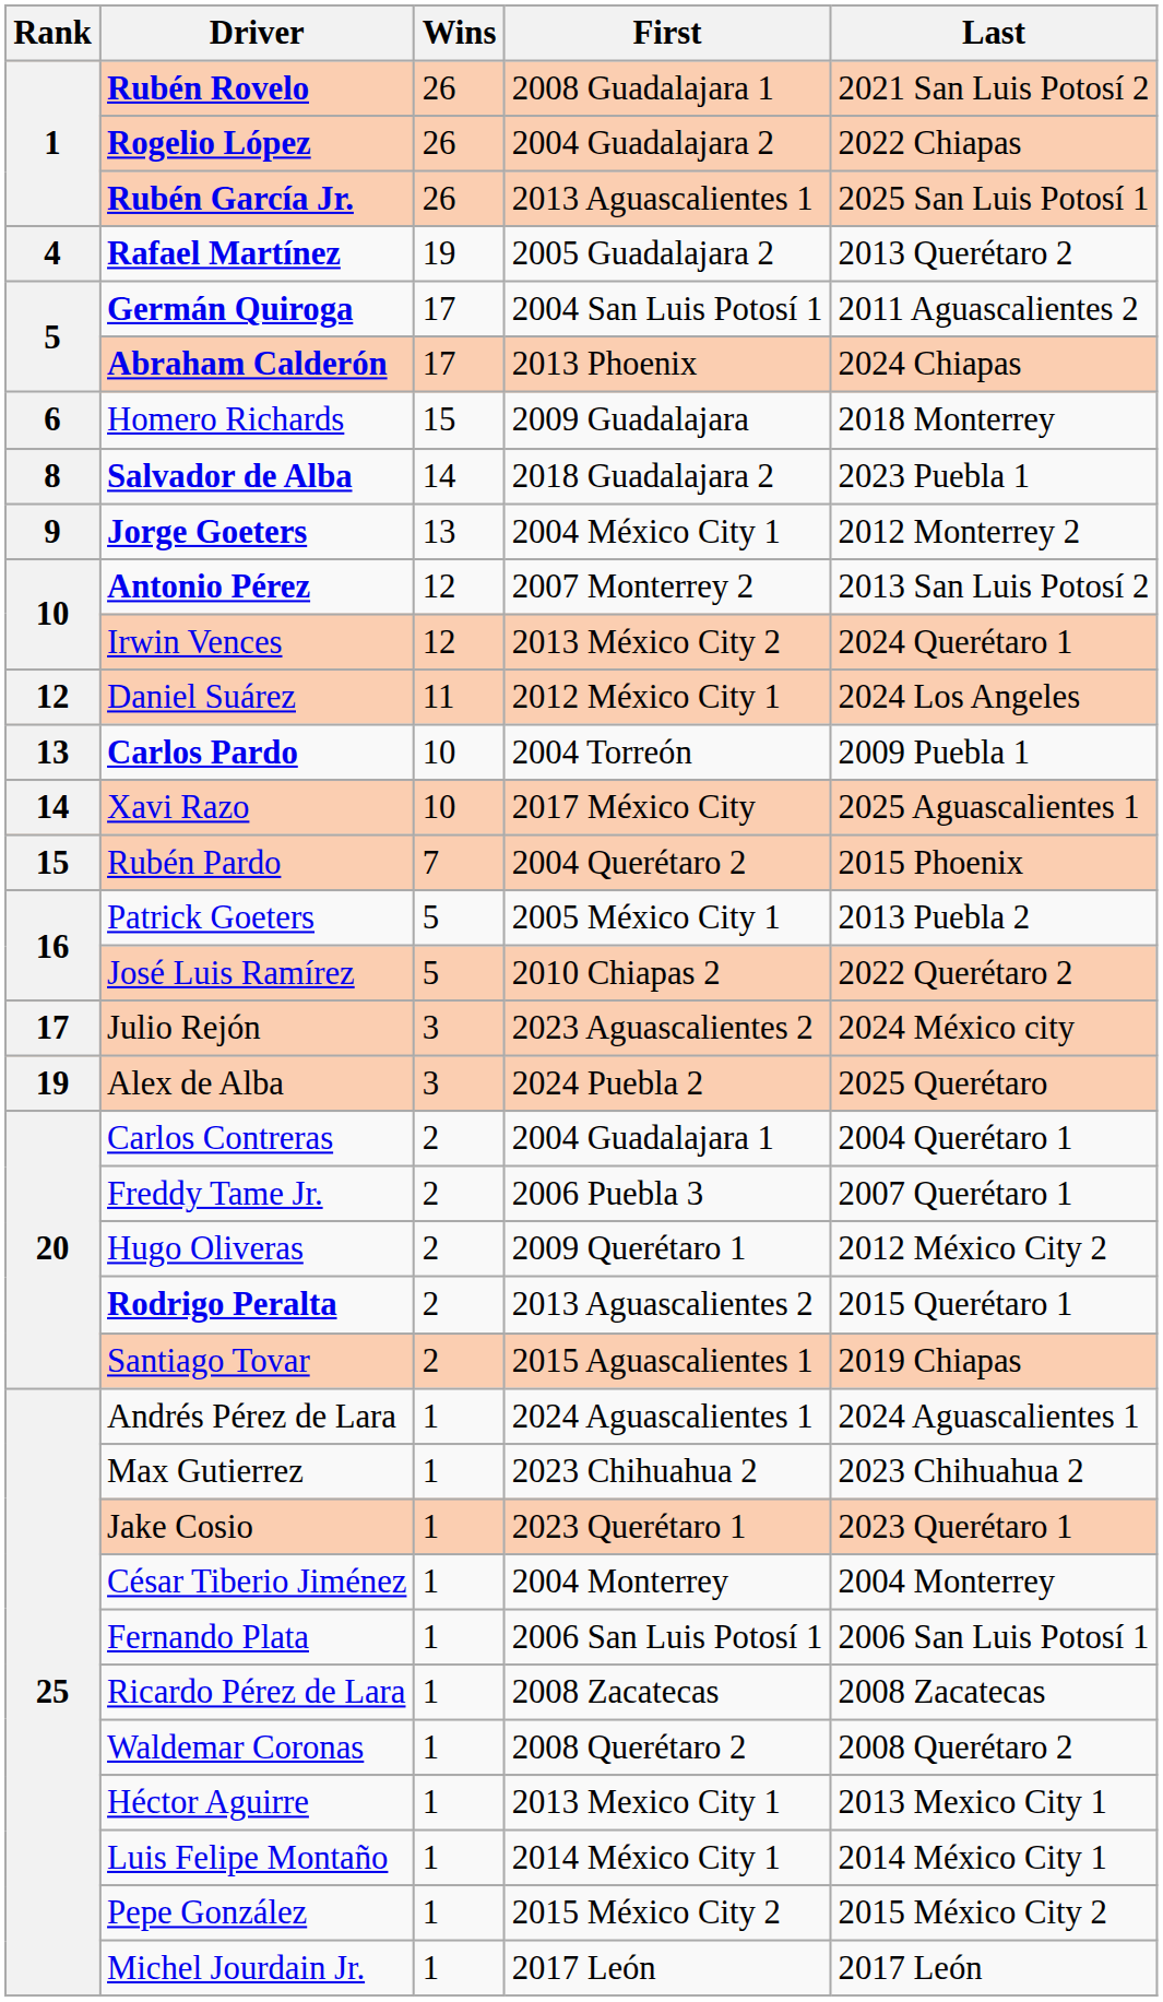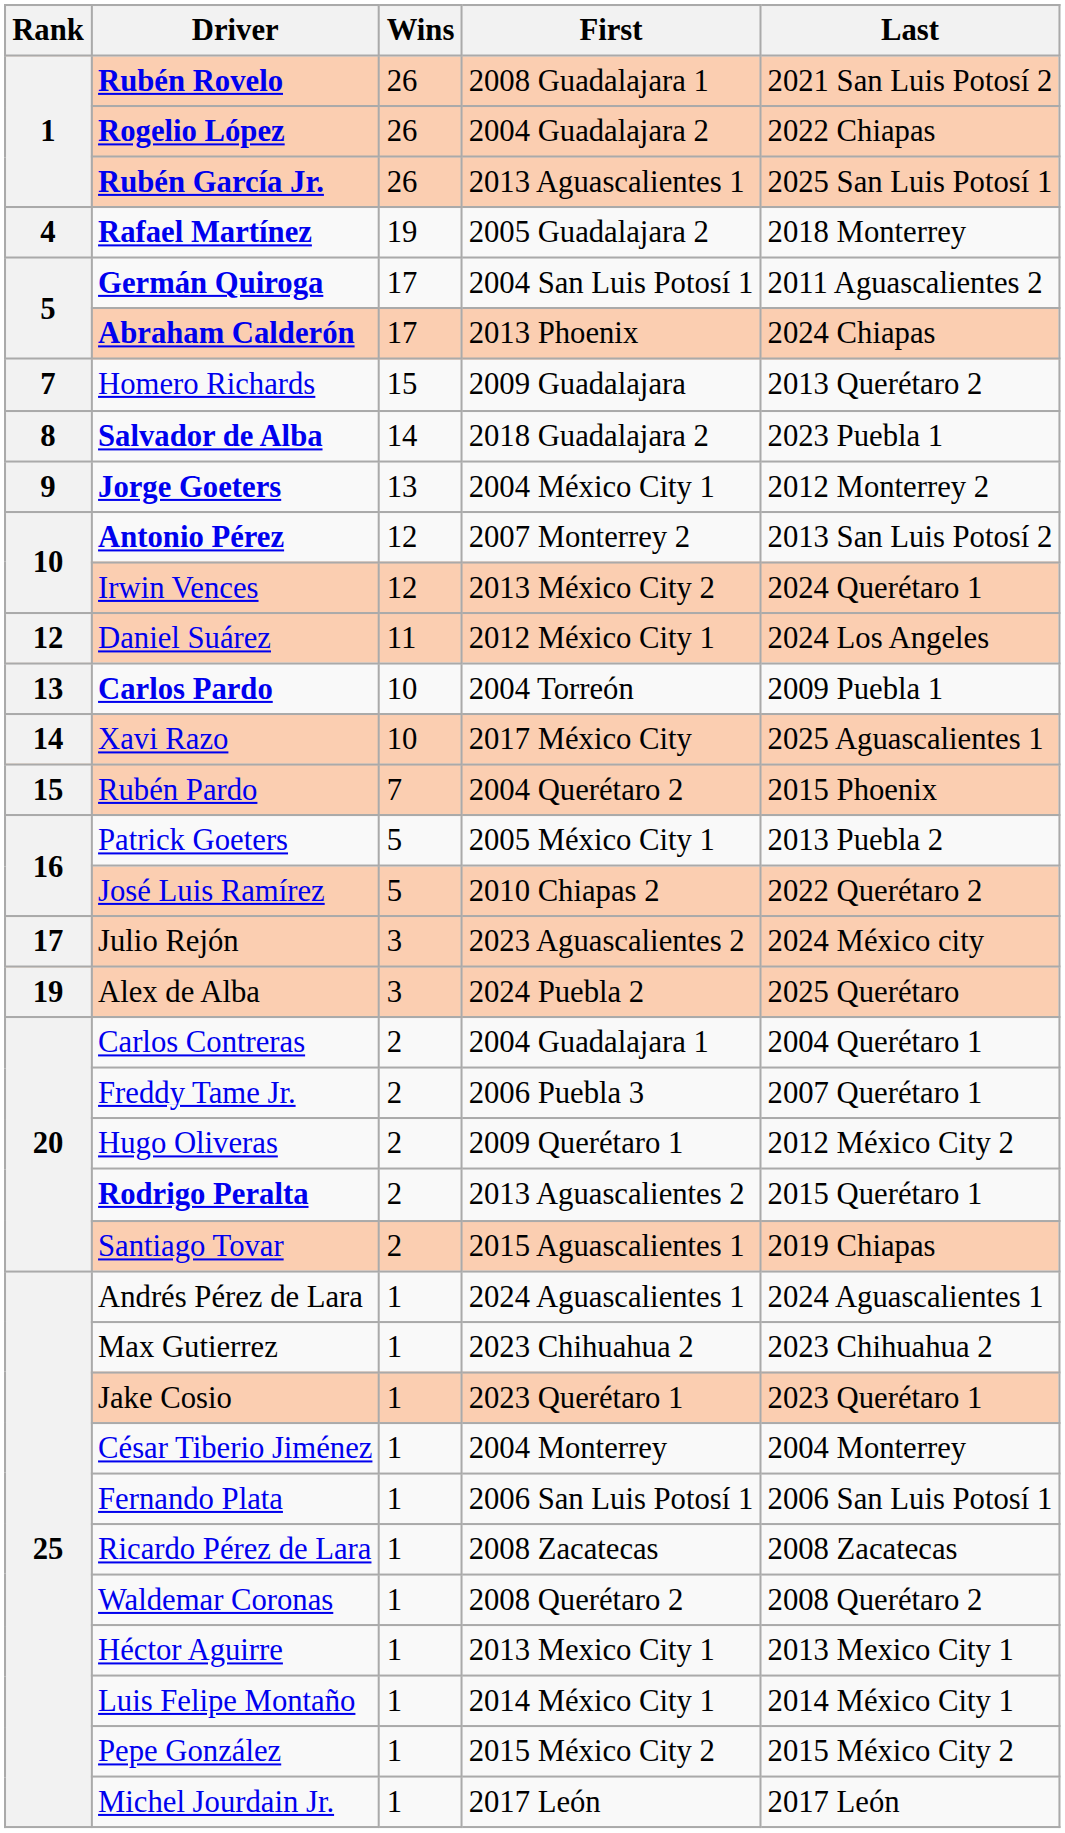 <table class="sortable wikitable" style="font-size:95%">
 <tr>
 <th>Rank</th>
 <th>Driver</th>
 <th>Wins</th>
 <th>First</th>
 <th>Last</th>
 </tr>
 <tr style="background:#FBCEB1;">
 <th rowspan="3">1</th>
 <td> <strong><a href='#'>Rubén Rovelo</a></strong></td>
 <td>26</td>
 <td>2008 Guadalajara 1</td>
 <td>2021 San Luis Potosí 2</td>
 </tr>
 <tr style="background:#FBCEB1;">
 <td> <strong><a href='#'>Rogelio López</a></strong></td>
 <td>26</td>
 <td>2004 Guadalajara 2</td>
 <td>2022 Chiapas</td>
 </tr>
 <tr style="background:#FBCEB1;">
 <td> <strong><a href='#'>Rubén García Jr.</a></strong></td>
 <td>26</td>
 <td>2013 Aguascalientes 1</td>
 <td>2025 San Luis Potosí 1</td>
 </tr>
 <tr>
 <th>4</th>
 <td> <strong><a href='#'>Rafael Martínez</a></strong></td>
 <td>19</td>
 <td>2005 Guadalajara 2</td>
-<td>2013 Querétaro 2</td>
+<td>2018 Monterrey</td>
 </tr>
 <tr>
 <th rowspan="2">5</th>
 <td> <strong><a href='#'>Germán Quiroga</a></strong></td>
 <td>17</td>
 <td>2004 San Luis Potosí 1</td>
 <td>2011 Aguascalientes 2</td>
 </tr>
 <tr style="background:#FBCEB1;">
 <td> <strong><a href='#'>Abraham Calderón</a></strong></td>
 <td>17</td>
 <td>2013 Phoenix</td>
 <td>2024 Chiapas</td>
 </tr>
 <tr>
-<th>6</th>
+<th>7</th>
 <td> <a href='#'>Homero Richards</a></td>
 <td>15</td>
 <td>2009 Guadalajara</td>
-<td>2018 Monterrey</td>
+<td>2013 Querétaro 2</td>
 </tr>
 <tr>
 <th>8</th>
 <td> <strong><a href='#'>Salvador de Alba</a></strong></td>
 <td>14</td>
 <td>2018 Guadalajara 2</td>
 <td>2023 Puebla 1</td>
 </tr>
 <tr>
 <th>9</th>
 <td> <strong><a href='#'>Jorge Goeters</a></strong></td>
 <td>13</td>
 <td>2004 México City 1</td>
 <td>2012 Monterrey 2</td>
 </tr>
 <tr>
 <th rowspan="2">10</th>
 <td> <strong><a href='#'>Antonio Pérez</a></strong></td>
 <td>12</td>
 <td>2007 Monterrey 2</td>
 <td>2013 San Luis Potosí 2</td>
 </tr>
 <tr style="background:#FBCEB1;">
 <td> <a href='#'>Irwin Vences</a></td>
 <td>12</td>
 <td>2013 México City 2</td>
 <td>2024 Querétaro 1</td>
 </tr>
 <tr style="background:#FBCEB1;">
 <th>12</th>
 <td> <a href='#'>Daniel Suárez</a></td>
 <td>11</td>
 <td>2012 México City 1</td>
 <td>2024 Los Angeles</td>
 </tr>
 <tr>
 <th>13</th>
 <td> <strong><a href='#'>Carlos Pardo</a></strong></td>
 <td>10</td>
 <td>2004 Torreón</td>
 <td>2009 Puebla 1</td>
 </tr>
 <tr style="background:#FBCEB1;">
 <th>14</th>
 <td> <a href='#'>Xavi Razo</a></td>
 <td>10</td>
 <td>2017 México City</td>
 <td>2025 Aguascalientes 1</td>
 </tr>
 <tr style="background:#FBCEB1;">
 <th>15</th>
 <td> <a href='#'>Rubén Pardo</a></td>
 <td>7</td>
 <td>2004 Querétaro 2</td>
 <td>2015 Phoenix</td>
 </tr>
 <tr>
 <th rowspan="2">16</th>
 <td> <a href='#'>Patrick Goeters</a></td>
 <td>5</td>
 <td>2005 México City 1</td>
 <td>2013 Puebla 2</td>
 </tr>
 <tr style="background:#FBCEB1;">
 <td> <a href='#'>José Luis Ramírez</a></td>
 <td>5</td>
 <td>2010 Chiapas 2</td>
 <td>2022 Querétaro 2</td>
 </tr>
 <tr style="background:#FBCEB1;">
 <th>17</th>
 <td> Julio Rejón</td>
 <td>3</td>
 <td>2023 Aguascalientes 2</td>
 <td>2024 México city</td>
 </tr>
 <tr style="background:#FBCEB1;">
 <th>19</th>
 <td> Alex de Alba</td>
 <td>3</td>
 <td>2024 Puebla 2</td>
 <td>2025 Querétaro</td>
 </tr>
 <tr>
 <th rowspan="5">20</th>
 <td> <a href='#'>Carlos Contreras</a></td>
 <td>2</td>
 <td>2004 Guadalajara 1</td>
 <td>2004 Querétaro 1</td>
 </tr>
 <tr>
 <td> <a href='#'>Freddy Tame Jr.</a></td>
 <td>2</td>
 <td>2006 Puebla 3</td>
 <td>2007 Querétaro 1</td>
 </tr>
 <tr>
 <td> <a href='#'>Hugo Oliveras</a></td>
 <td>2</td>
 <td>2009 Querétaro 1</td>
 <td>2012 México City 2</td>
 </tr>
 <tr>
 <td> <strong><a href='#'>Rodrigo Peralta</a></strong></td>
 <td>2</td>
 <td>2013 Aguascalientes 2</td>
 <td>2015 Querétaro 1</td>
 </tr>
 <tr style="background:#FBCEB1;">
 <td> <a href='#'>Santiago Tovar</a></td>
 <td>2</td>
 <td>2015 Aguascalientes 1</td>
 <td>2019 Chiapas</td>
 </tr>
 <tr>
 <th rowspan="11">25</th>
 <td> Andrés Pérez de Lara</td>
 <td>1</td>
 <td>2024 Aguascalientes 1</td>
 <td>2024 Aguascalientes 1</td>
 </tr>
 <tr>
 <td> Max Gutierrez</td>
 <td>1</td>
 <td>2023 Chihuahua 2</td>
 <td>2023 Chihuahua 2</td>
 </tr>
 <tr style="background:#FBCEB1;">
 <td> Jake Cosio</td>
 <td>1</td>
 <td>2023 Querétaro 1</td>
 <td>2023 Querétaro 1</td>
 </tr>
 <tr>
 <td> <a href='#'>César Tiberio Jiménez</a></td>
 <td>1</td>
 <td>2004 Monterrey</td>
 <td>2004 Monterrey</td>
 </tr>
 <tr>
 <td> <a href='#'>Fernando Plata</a></td>
 <td>1</td>
 <td>2006 San Luis Potosí 1</td>
 <td>2006 San Luis Potosí 1</td>
 </tr>
 <tr>
 <td> <a href='#'>Ricardo Pérez de Lara</a></td>
 <td>1</td>
 <td>2008 Zacatecas</td>
 <td>2008 Zacatecas</td>
 </tr>
 <tr>
 <td> <a href='#'>Waldemar Coronas</a></td>
 <td>1</td>
 <td>2008 Querétaro 2</td>
 <td>2008 Querétaro 2</td>
 </tr>
 <tr>
 <td> <a href='#'>Héctor Aguirre</a></td>
 <td>1</td>
 <td>2013 Mexico City 1</td>
 <td>2013 Mexico City 1</td>
 </tr>
 <tr>
 <td> <a href='#'>Luis Felipe Montaño</a></td>
 <td>1</td>
 <td>2014 México City 1</td>
 <td>2014 México City 1</td>
 </tr>
 <tr>
 <td> <a href='#'>Pepe González</a></td>
 <td>1</td>
 <td>2015 México City 2</td>
 <td>2015 México City 2</td>
 </tr>
 <tr>
 <td> <a href='#'>Michel Jourdain Jr.</a></td>
 <td>1</td>
 <td>2017 León</td>
 <td>2017 León</td>
 </tr>
 </table>
